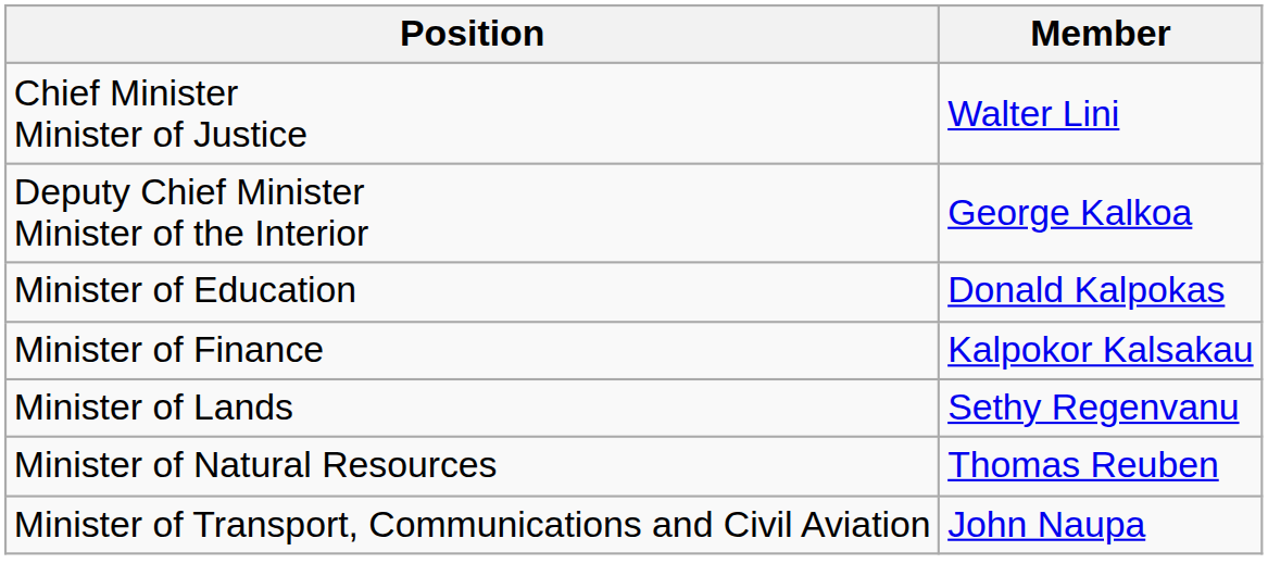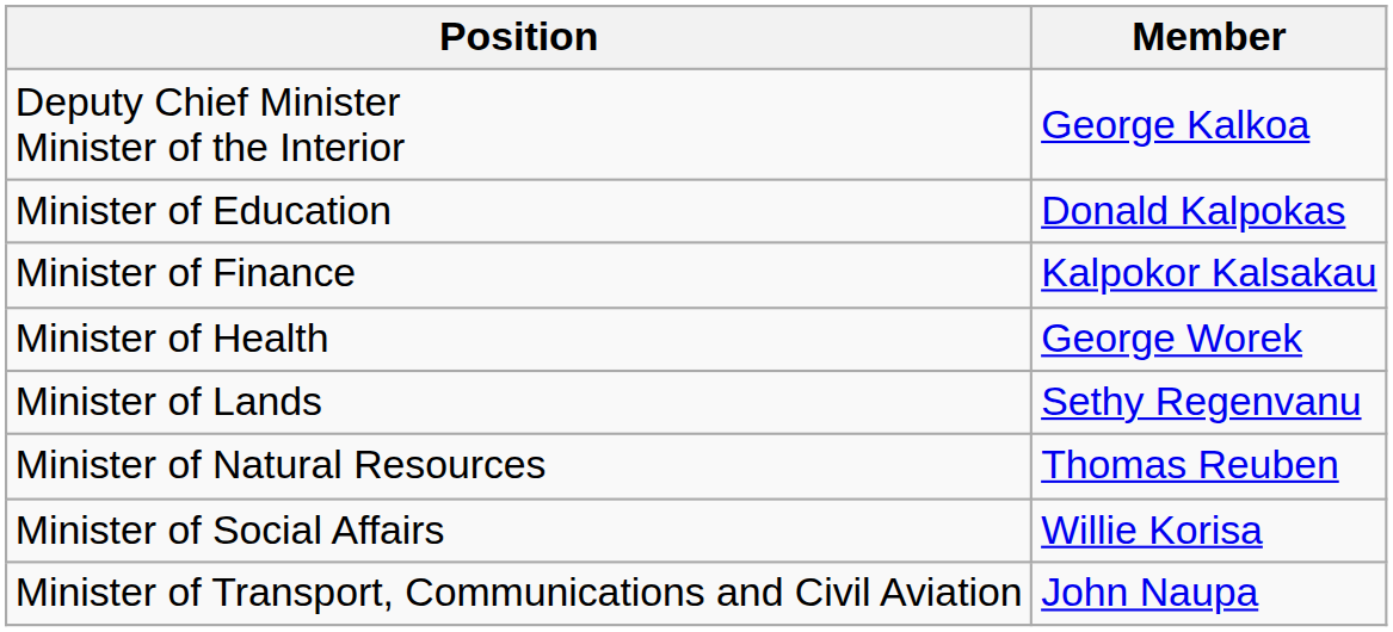 <table class=wikitable>
 <tr>
 <th>Position</th>
 <th>Member</th>
-</tr>
-<tr>
-<td>Chief Minister<br>Minister of Justice</td>
-<td><a href='#'>Walter Lini</a></td>
 </tr>
 <tr>
 <td>Deputy Chief Minister<br>Minister of the Interior</td>
 <td><a href='#'>George Kalkoa</a></td>
 </tr>
 <tr>
 <td>Minister of Education</td>
 <td><a href='#'>Donald Kalpokas</a></td>
 </tr>
 <tr>
 <td>Minister of Finance</td>
 <td><a href='#'>Kalpokor Kalsakau</a></td>
 </tr>
 <tr>
+<td>Minister of Health</td>
+<td><a href='#'>George Worek</a></td>
+</tr>
+<tr>
 <td>Minister of Lands</td>
 <td><a href='#'>Sethy Regenvanu</a></td>
 </tr>
 <tr>
 <td>Minister of Natural Resources</td>
 <td><a href='#'>Thomas Reuben</a></td>
 </tr>
 <tr>
+<td>Minister of Social Affairs</td>
+<td><a href='#'>Willie Korisa</a></td>
+</tr>
+<tr>
 <td>Minister of Transport, Communications and Civil Aviation</td>
 <td><a href='#'>John Naupa</a></td>
 </tr>
 </table>
